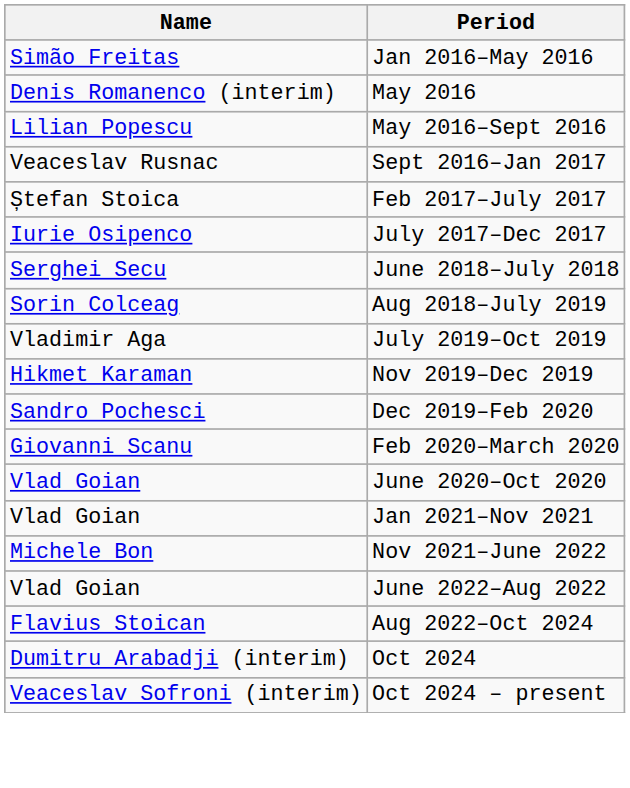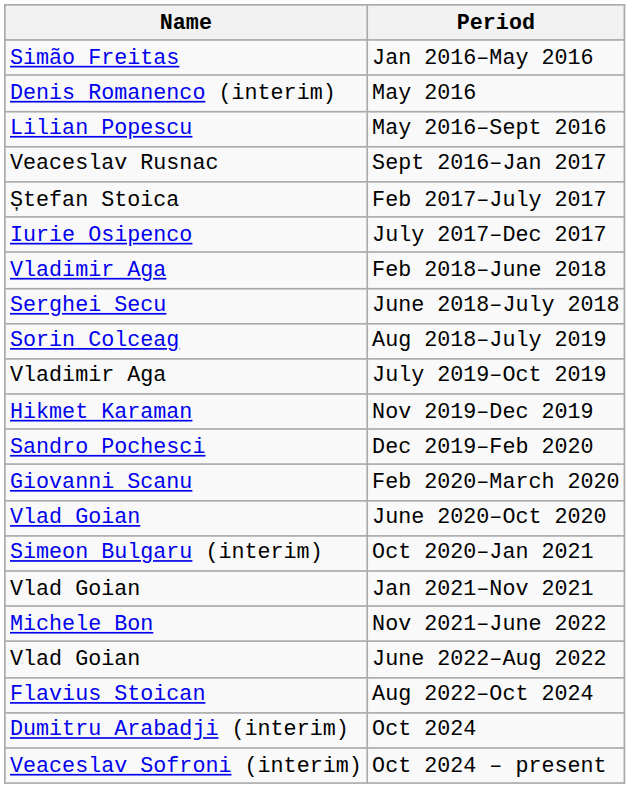 <table class="wikitable">
 <tr>
 <th>Name</th>
 <th>Period</th>
 </tr>
 <tr>
 <td> <a href='#'>Simão Freitas</a></td>
 <td align=left style="white-space:nowrap">Jan 2016–May 2016</td>
 </tr>
 <tr>
 <td align=left style="white-space:nowrap"> <a href='#'>Denis Romanenco</a> (interim)</td>
 <td align=left style="white-space:nowrap">May 2016</td>
 </tr>
 <tr>
 <td> <a href='#'>Lilian Popescu</a></td>
 <td align=left style="white-space:nowrap">May 2016–Sept 2016</td>
 </tr>
 <tr>
 <td> Veaceslav Rusnac</td>
 <td align=left style="white-space:nowrap">Sept 2016–Jan 2017</td>
 </tr>
 <tr>
 <td> Ștefan Stoica</td>
 <td>Feb 2017–July 2017</td>
 </tr>
 <tr>
 <td> <a href='#'>Iurie Osipenco</a></td>
 <td>July 2017–Dec 2017</td>
 </tr>
 <tr>
+<td> <a href='#'>Vladimir Aga</a></td>
+<td>Feb 2018–June 2018</td>
+</tr>
+<tr>
 <td> <a href='#'>Serghei Secu</a></td>
 <td align=left style="white-space:nowrap">June 2018–July 2018</td>
 </tr>
 <tr>
 <td> <a href='#'>Sorin Colceag</a></td>
 <td>Aug 2018–July 2019</td>
 </tr>
 <tr>
 <td> Vladimir Aga</td>
 <td>July 2019–Oct 2019</td>
 </tr>
 <tr>
 <td> <a href='#'>Hikmet Karaman</a></td>
 <td>Nov 2019–Dec 2019</td>
 </tr>
 <tr>
 <td> <a href='#'>Sandro Pochesci</a></td>
 <td>Dec 2019–Feb 2020</td>
 </tr>
 <tr>
 <td> <a href='#'>Giovanni Scanu</a></td>
 <td align=left style="white-space:nowrap">Feb 2020–March 2020</td>
 </tr>
 <tr>
 <td> <a href='#'>Vlad Goian</a></td>
 <td align=left style="white-space:nowrap">June 2020–Oct 2020</td>
 </tr>
 <tr>
+<td> <a href='#'>Simeon Bulgaru</a> (interim)</td>
+<td align=left style="white-space:nowrap">Oct 2020–Jan 2021</td>
+</tr>
+<tr>
 <td> Vlad Goian</td>
 <td align=left style="white-space:nowrap">Jan 2021–Nov 2021</td>
 </tr>
 <tr>
 <td> <a href='#'>Michele Bon</a></td>
 <td align=left style="white-space:nowrap">Nov 2021–June 2022</td>
 </tr>
 <tr>
 <td> Vlad Goian</td>
 <td align=left style="white-space:nowrap">June 2022–Aug 2022</td>
 </tr>
 <tr>
 <td> <a href='#'>Flavius Stoican</a></td>
 <td align=left style="white-space:nowrap">Aug 2022–Oct 2024</td>
 </tr>
 <tr>
 <td> <a href='#'>Dumitru Arabadji</a> (interim)</td>
 <td>Oct 2024</td>
 </tr>
 <tr>
 <td> <a href='#'>Veaceslav Sofroni</a> (interim)</td>
 <td align=left style="white-space:nowrap">Oct 2024 – present</td>
 </tr>
 </table>
